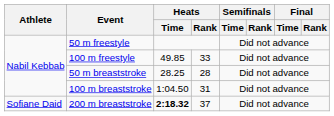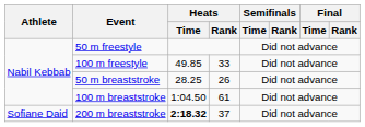 <table class=wikitable style="font-size:90%">
 <tr>
 <th rowspan="2">Athlete</th>
 <th rowspan="2">Event</th>
 <th colspan="2">Heats</th>
 <th colspan="2">Semifinals</th>
 <th colspan="2">Final</th>
 </tr>
 <tr>
 <th>Time</th>
 <th>Rank</th>
 <th>Time</th>
 <th>Rank</th>
 <th>Time</th>
 <th>Rank</th>
 </tr>
 <tr>
 <td rowspan="4"><a href='#'>Nabil Kebbab</a></td>
 <td><a href='#'>50 m freestyle</a></td>
 <td align=center colspan=2></td>
 <td align=center colspan=4>Did not advance</td>
 </tr>
 <tr>
 <td><a href='#'>100 m freestyle</a></td>
 <td align=center>49.85</td>
 <td align=center>33</td>
 <td align=center colspan=4>Did not advance</td>
 </tr>
 <tr>
 <td><a href='#'>50 m breaststroke</a></td>
 <td align=center>28.25</td>
-<td align=center>28</td>
+<td align=center>26</td>
 <td align=center colspan=4>Did not advance</td>
 </tr>
 <tr>
 <td><a href='#'>100 m breaststroke</a></td>
 <td align=center>1:04.50</td>
-<td align=center>31</td>
+<td align=center>61</td>
 <td align=center colspan=4>Did not advance</td>
 </tr>
 <tr>
 <td rowspan="1"><a href='#'>Sofiane Daid</a></td>
 <td><a href='#'>200 m breaststroke</a></td>
 <td align=center><strong>2:18.32</strong></td>
 <td align=center>37</td>
 <td align=center colspan=4>Did not advance</td>
 </tr>
 </table>
